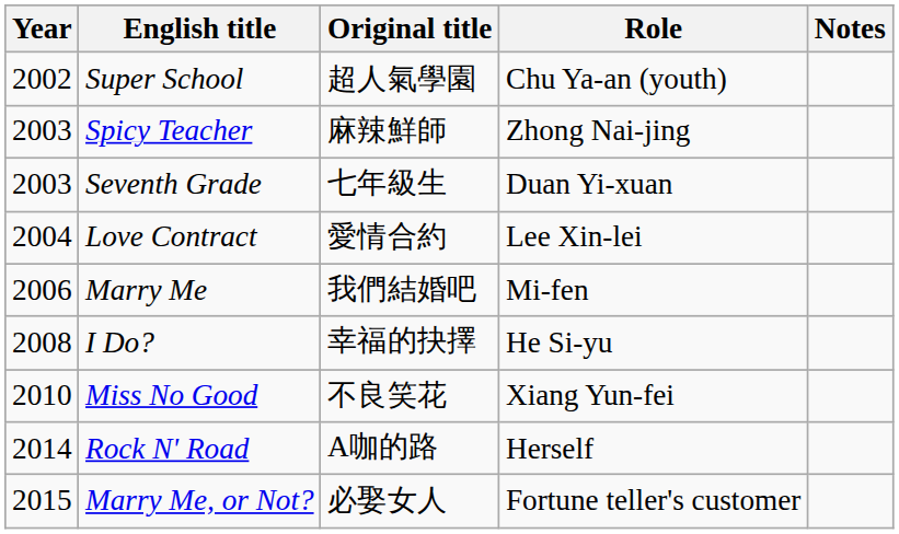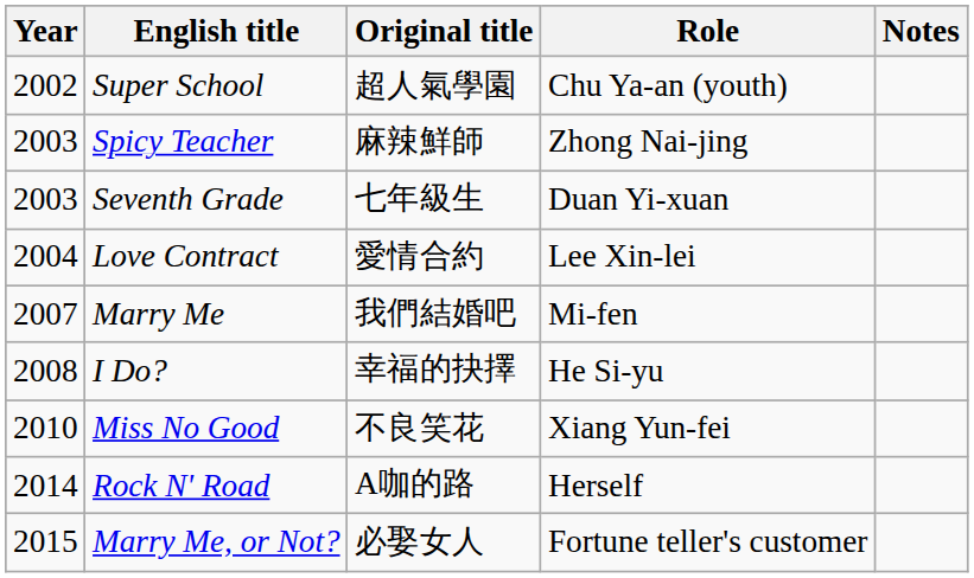 <table class="wikitable sortable">
 <tr>
 <th>Year</th>
 <th>English title</th>
 <th>Original title</th>
 <th>Role</th>
 <th class="unsortable">Notes</th>
 </tr>
 <tr>
 <td>2002</td>
 <td><em>Super School</em></td>
 <td>超人氣學園</td>
 <td>Chu Ya-an (youth)</td>
 <td></td>
 </tr>
 <tr>
 <td>2003</td>
 <td><em><a href='#'>Spicy Teacher</a></em></td>
 <td>麻辣鮮師</td>
 <td>Zhong Nai-jing</td>
 <td></td>
 </tr>
 <tr>
 <td>2003</td>
 <td><em>Seventh Grade</em></td>
 <td>七年級生</td>
 <td>Duan Yi-xuan</td>
 <td></td>
 </tr>
 <tr>
 <td>2004</td>
 <td><em>Love Contract</em></td>
 <td>愛情合約</td>
 <td>Lee Xin-lei</td>
 <td></td>
 </tr>
 <tr>
-<td>2006</td>
+<td>2007</td>
 <td><em>Marry Me</em></td>
 <td>我們結婚吧</td>
 <td>Mi-fen</td>
 <td></td>
 </tr>
 <tr>
 <td>2008</td>
 <td><em>I Do?</em></td>
 <td>幸福的抉擇</td>
 <td>He Si-yu</td>
 <td></td>
 </tr>
 <tr>
 <td>2010</td>
 <td><em><a href='#'>Miss No Good</a></em></td>
 <td>不良笑花</td>
 <td>Xiang Yun-fei</td>
 <td></td>
 </tr>
 <tr>
 <td>2014</td>
 <td><em><a href='#'>Rock N' Road</a></em></td>
 <td>A咖的路</td>
 <td>Herself</td>
 <td></td>
 </tr>
 <tr>
 <td>2015</td>
 <td><em><a href='#'>Marry Me, or Not?</a></em></td>
 <td>必娶女人</td>
 <td>Fortune teller's customer</td>
 <td></td>
 </tr>
 </table>
